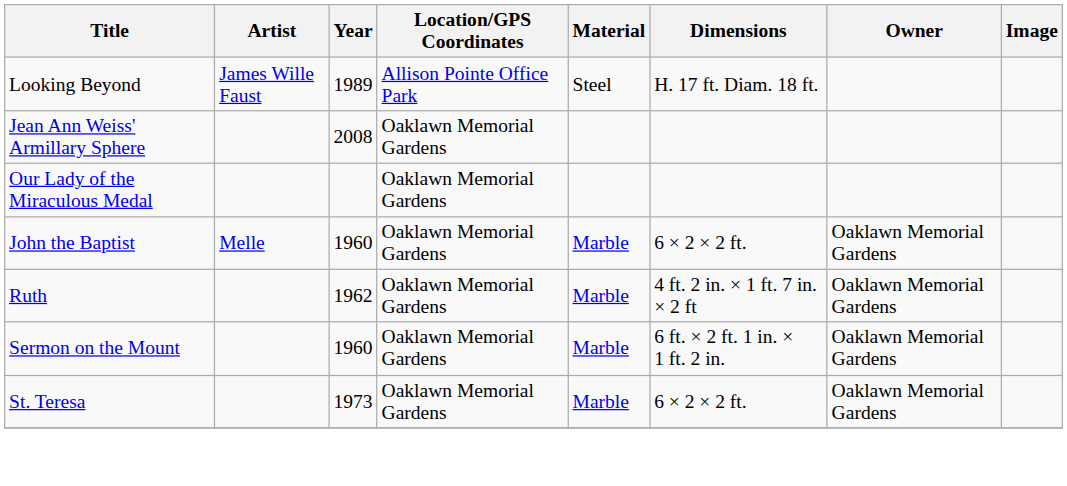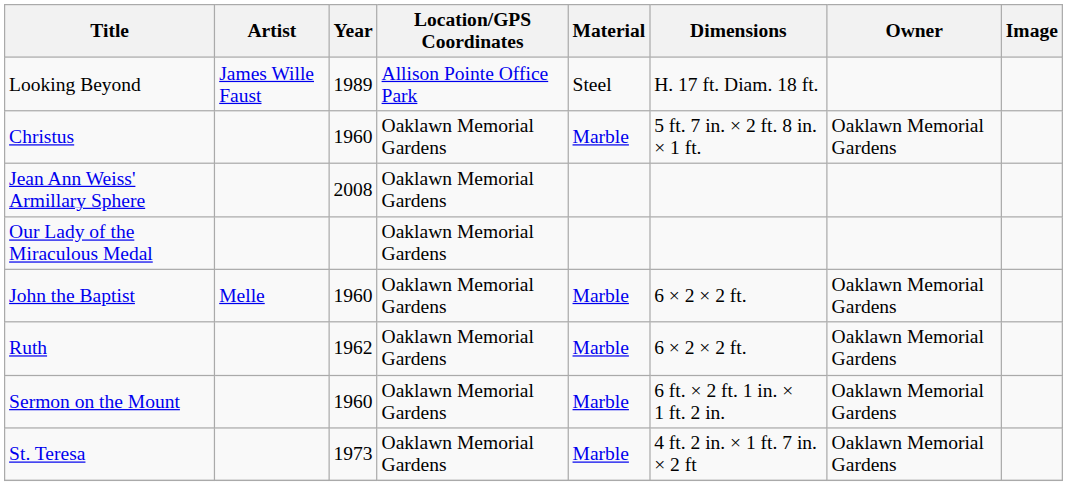 <table class="wikitable sortable">
 <tr>
 <th>Title</th>
 <th>Artist</th>
 <th>Year</th>
 <th>Location/GPS Coordinates</th>
 <th>Material</th>
 <th>Dimensions</th>
 <th>Owner</th>
 <th>Image</th>
 </tr>
 <tr>
 <td>Looking Beyond</td>
 <td><a href='#'>James Wille Faust</a></td>
 <td>1989</td>
 <td><a href='#'>Allison Pointe Office Park</a> </td>
 <td>Steel</td>
 <td>H. 17 ft. Diam. 18 ft.</td>
 <td></td>
+<td></td>
+</tr>
+<tr>
+<td><a href='#'>Christus</a></td>
+<td></td>
+<td>1960</td>
+<td>Oaklawn Memorial Gardens </td>
+<td><a href='#'>Marble</a></td>
+<td>5 ft. 7 in. × 2 ft. 8 in. × 1 ft.</td>
+<td>Oaklawn Memorial Gardens</td>
 <td></td>
 </tr>
 <tr>
 <td><a href='#'>Jean Ann Weiss' Armillary Sphere</a></td>
 <td></td>
 <td>2008</td>
 <td>Oaklawn Memorial Gardens </td>
 <td></td>
 <td></td>
 <td></td>
 <td></td>
 </tr>
 <tr>
 <td><a href='#'>Our Lady of the Miraculous Medal</a></td>
 <td></td>
 <td></td>
 <td>Oaklawn Memorial Gardens </td>
 <td></td>
 <td></td>
 <td></td>
 <td></td>
 </tr>
 <tr>
 <td><a href='#'>John the Baptist</a></td>
 <td><a href='#'>Melle</a></td>
 <td>1960</td>
 <td>Oaklawn Memorial Gardens </td>
 <td><a href='#'>Marble</a></td>
 <td>6 × 2 × 2 ft.</td>
 <td>Oaklawn Memorial Gardens</td>
 <td></td>
 </tr>
 <tr>
 <td><a href='#'>Ruth</a></td>
 <td></td>
 <td>1962</td>
 <td>Oaklawn Memorial Gardens </td>
 <td><a href='#'>Marble</a></td>
-<td>4 ft. 2 in. × 1 ft. 7 in. × 2 ft</td>
+<td>6 × 2 × 2 ft.</td>
 <td>Oaklawn Memorial Gardens</td>
 <td></td>
 </tr>
 <tr>
 <td><a href='#'>Sermon on the Mount</a></td>
 <td></td>
 <td>1960</td>
 <td>Oaklawn Memorial Gardens </td>
 <td><a href='#'>Marble</a></td>
 <td>6 ft. × 2 ft. 1 in. × 1 ft. 2 in.</td>
 <td>Oaklawn Memorial Gardens</td>
 <td></td>
 </tr>
 <tr>
 <td><a href='#'>St. Teresa</a></td>
 <td></td>
 <td>1973</td>
 <td>Oaklawn Memorial Gardens</td>
 <td><a href='#'>Marble</a></td>
-<td>6 × 2 × 2 ft.</td>
+<td>4 ft. 2 in. × 1 ft. 7 in. × 2 ft</td>
 <td>Oaklawn Memorial Gardens</td>
 <td></td>
 </tr>
 <tr>
 </tr>
 </table>
